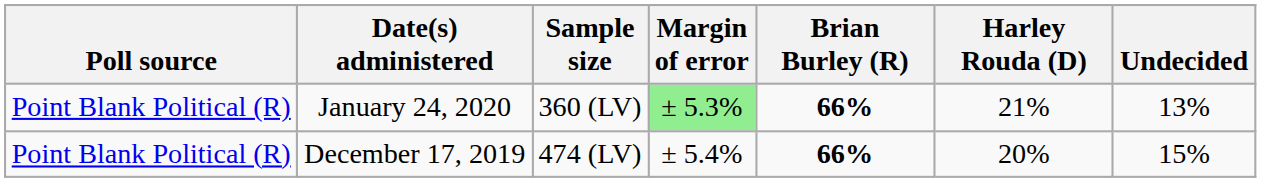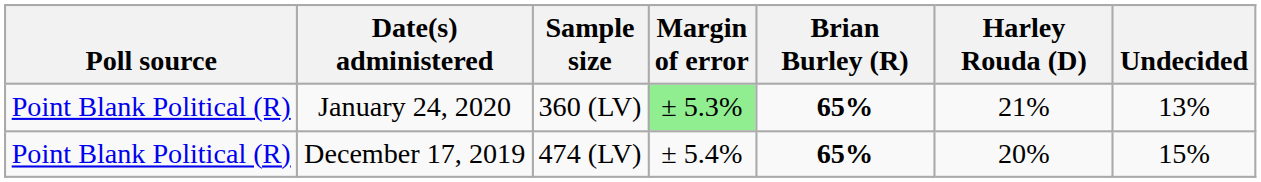 <table class="wikitable" style="font-size:85%;text-align:center;">
 <tr valign=bottom>
 <th>Poll source</th>
 <th>Date(s)<br>administered</th>
 <th>Sample<br>size</th>
 <th>Margin<br>of error</th>
 <th style="width:80px">Brian<br>Burley (R)</th>
 <th style="width:80px">Harley<br>Rouda (D)</th>
 <th>Undecided</th>
 </tr>
 <tr>
 <td><a href='#'>Point Blank Political (R)</a></td>
 <td>January 24, 2020</td>
 <td>360 (LV)</td>
 <td style="background: lightgreen;">± 5.3%</td>
-<td><strong>66%</strong></td>
+<td><strong>65%</strong></td>
 <td>21%</td>
 <td>13%</td>
 </tr>
 <tr>
 <td><a href='#'>Point Blank Political (R)</a></td>
 <td>December 17, 2019</td>
 <td>474 (LV)</td>
 <td>± 5.4%</td>
-<td><strong>66%</strong></td>
+<td><strong>65%</strong></td>
 <td>20%</td>
 <td>15%</td>
 </tr>
 </table>
